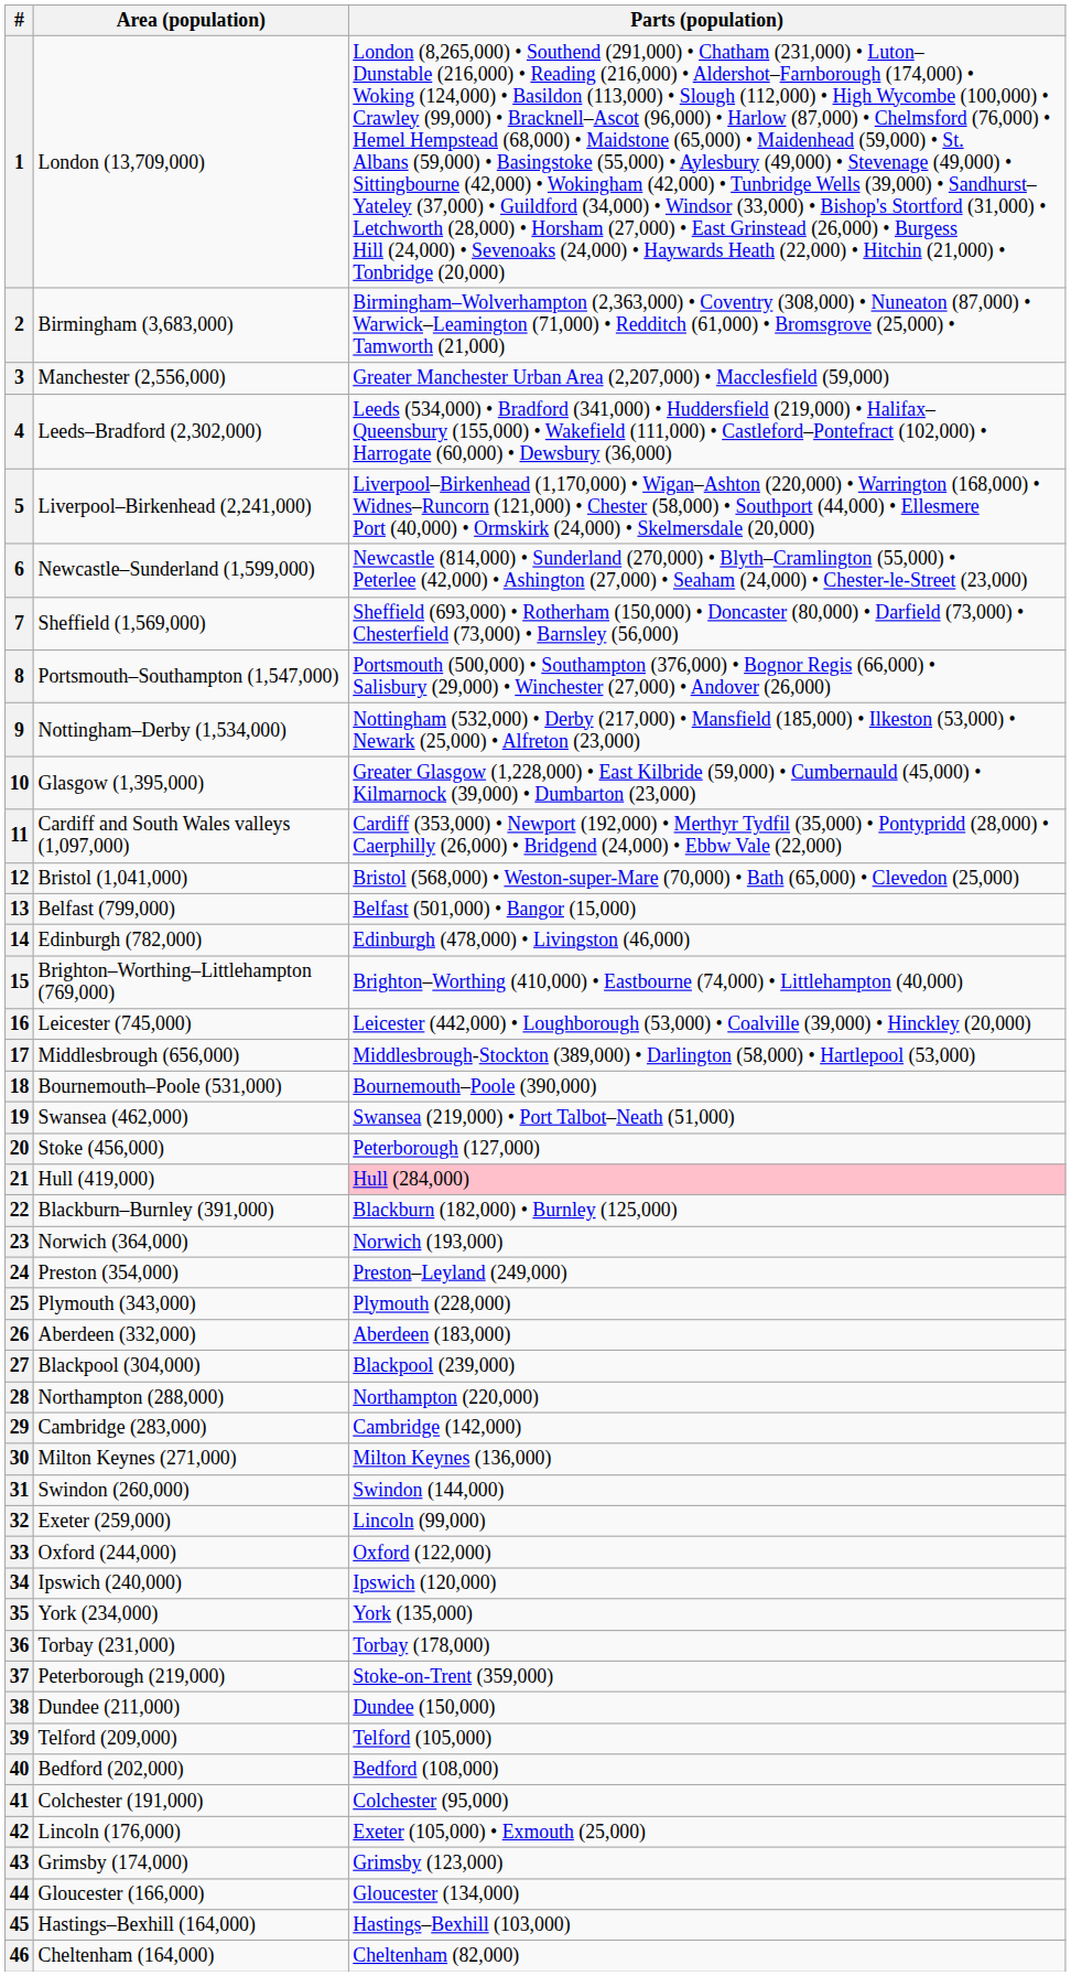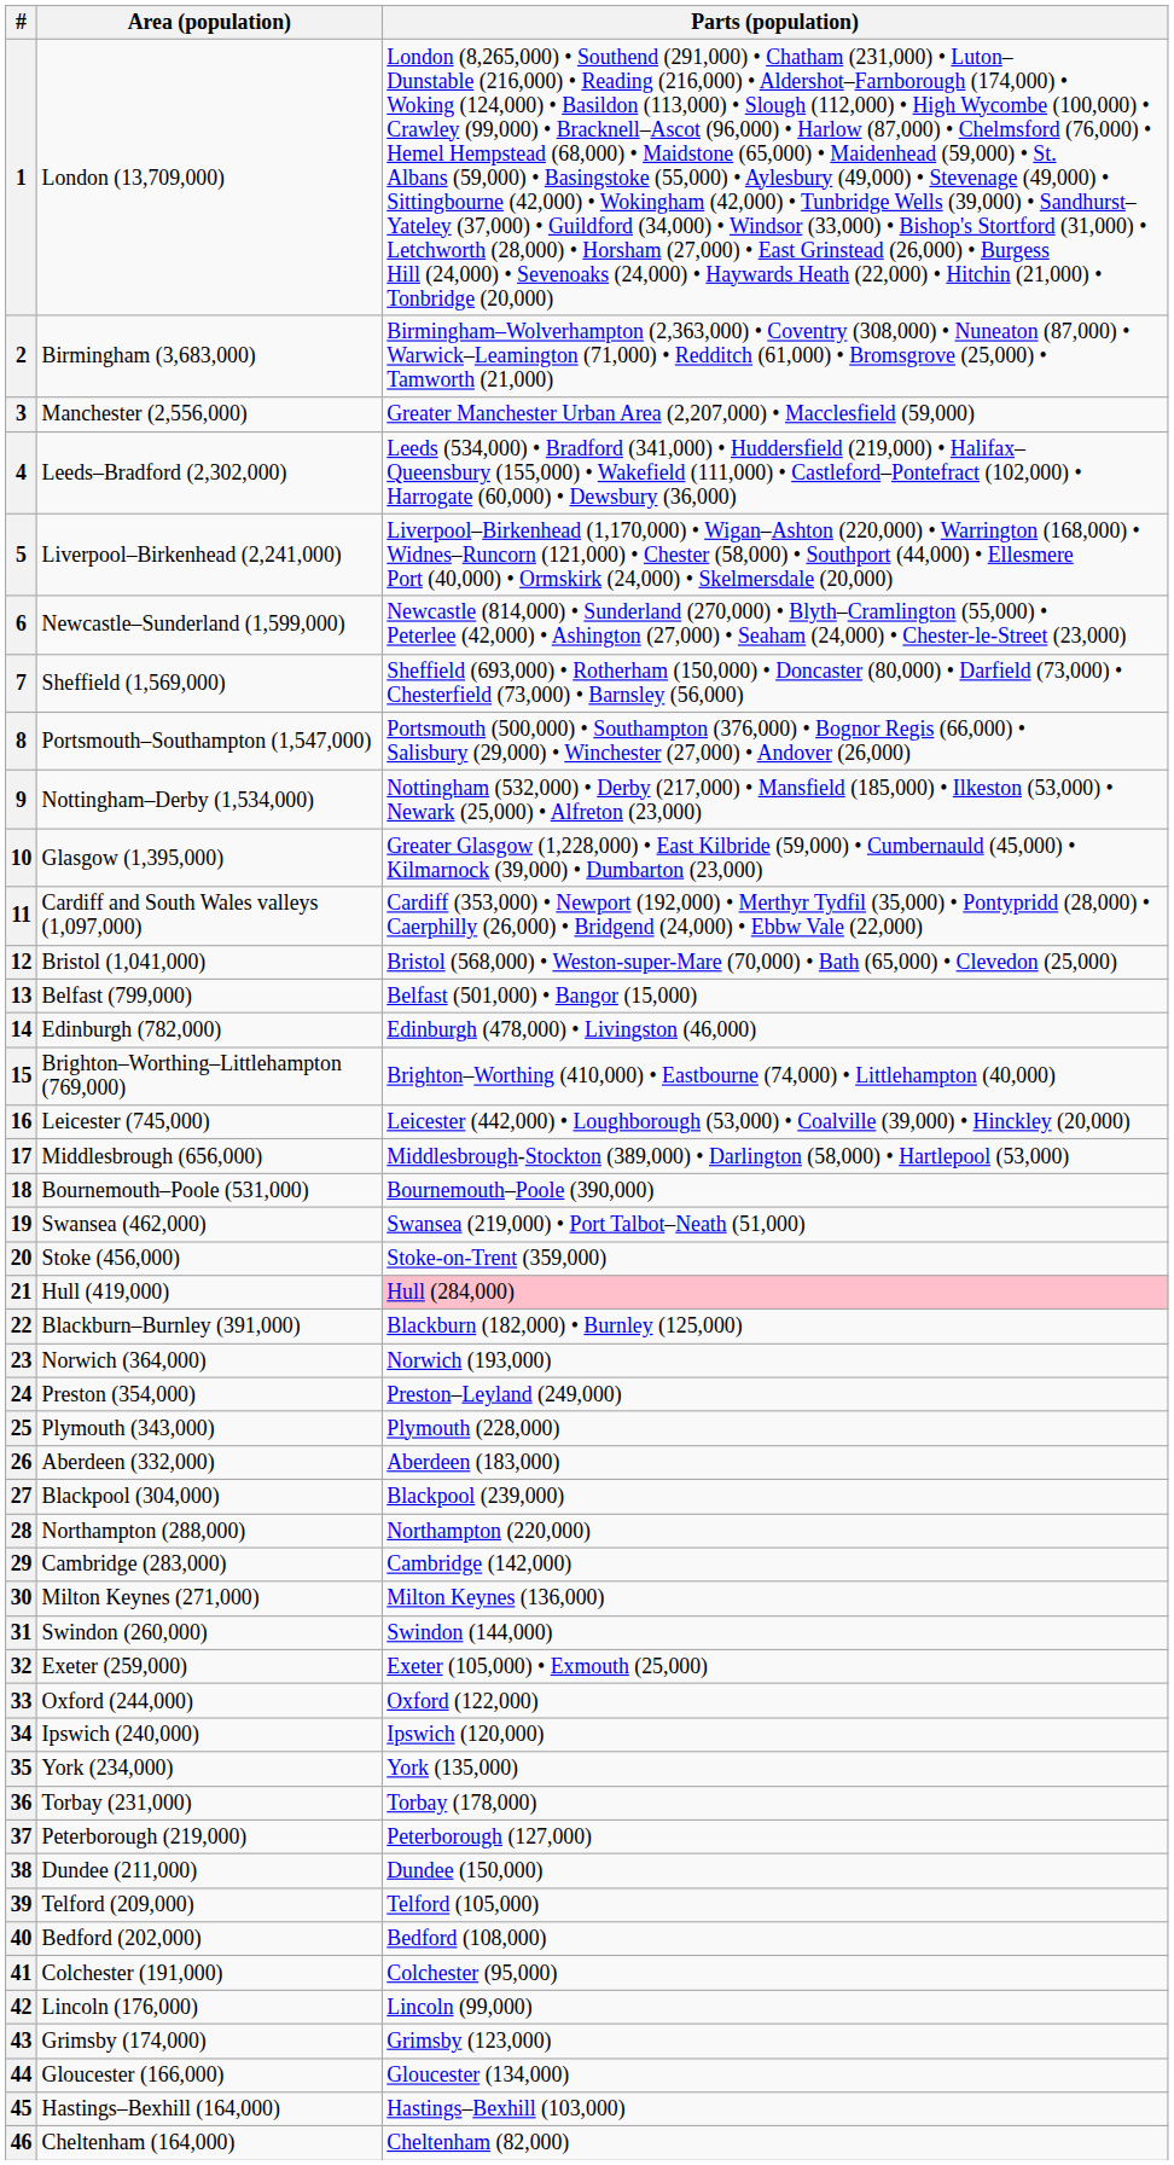 <table class="wikitable sortable">
 <tr>
 <th>#</th>
 <th style="width:250px;">Area (population)</th>
 <th>Parts (population)</th>
 </tr>
 <tr>
 <th>1</th>
 <td>London (13,709,000)</td>
 <td><a href='#'>London</a> (8,265,000) • <a href='#'>Southend</a> (291,000) • <a href='#'>Chatham</a> (231,000) • <a href='#'>Luton</a>–<a href='#'>Dunstable</a> (216,000) • <a href='#'>Reading</a> (216,000) • <a href='#'>Aldershot</a>–<a href='#'>Farnborough</a> (174,000) • <a href='#'>Woking</a> (124,000) • <a href='#'>Basildon</a> (113,000) • <a href='#'>Slough</a> (112,000) • <a href='#'>High Wycombe</a> (100,000) • <a href='#'>Crawley</a> (99,000) • <a href='#'>Bracknell</a>–<a href='#'>Ascot</a> (96,000) • <a href='#'>Harlow</a> (87,000) • <a href='#'>Chelmsford</a> (76,000) • <a href='#'>Hemel Hempstead</a> (68,000) • <a href='#'>Maidstone</a> (65,000) • <a href='#'>Maidenhead</a> (59,000) • <a href='#'>St. Albans</a> (59,000) • <a href='#'>Basingstoke</a> (55,000) • <a href='#'>Aylesbury</a> (49,000) • <a href='#'>Stevenage</a> (49,000) • <a href='#'>Sittingbourne</a> (42,000) • <a href='#'>Wokingham</a> (42,000) • <a href='#'>Tunbridge Wells</a> (39,000) • <a href='#'>Sandhurst</a>–<a href='#'>Yateley</a> (37,000) • <a href='#'>Guildford</a> (34,000) • <a href='#'>Windsor</a> (33,000) • <a href='#'>Bishop's Stortford</a> (31,000) • <a href='#'>Letchworth</a> (28,000) • <a href='#'>Horsham</a> (27,000) • <a href='#'>East Grinstead</a> (26,000) • <a href='#'>Burgess Hill</a> (24,000) • <a href='#'>Sevenoaks</a> (24,000) • <a href='#'>Haywards Heath</a> (22,000) • <a href='#'>Hitchin</a> (21,000) • <a href='#'>Tonbridge</a> (20,000)</td>
 </tr>
 <tr>
 <th>2</th>
 <td>Birmingham (3,683,000)</td>
 <td><a href='#'>Birmingham–Wolverhampton</a> (2,363,000) • <a href='#'>Coventry</a> (308,000) • <a href='#'>Nuneaton</a> (87,000) • <a href='#'>Warwick</a>–<a href='#'>Leamington</a> (71,000) • <a href='#'>Redditch</a> (61,000) • <a href='#'>Bromsgrove</a> (25,000) • <a href='#'>Tamworth</a> (21,000)</td>
 </tr>
 <tr>
 <th>3</th>
 <td>Manchester (2,556,000)</td>
 <td><a href='#'>Greater Manchester Urban Area</a> (2,207,000) • <a href='#'>Macclesfield</a> (59,000)</td>
 </tr>
 <tr>
 <th>4</th>
 <td>Leeds–Bradford (2,302,000)</td>
 <td><a href='#'>Leeds</a> (534,000) • <a href='#'>Bradford</a> (341,000) • <a href='#'>Huddersfield</a> (219,000) • <a href='#'>Halifax</a>–<a href='#'>Queensbury</a> (155,000) • <a href='#'>Wakefield</a> (111,000) • <a href='#'>Castleford</a>–<a href='#'>Pontefract</a> (102,000) • <a href='#'>Harrogate</a> (60,000) • <a href='#'>Dewsbury</a> (36,000)</td>
 </tr>
 <tr>
 <th>5</th>
 <td>Liverpool–Birkenhead (2,241,000)</td>
 <td><a href='#'>Liverpool</a>–<a href='#'>Birkenhead</a> (1,170,000) • <a href='#'>Wigan</a>–<a href='#'>Ashton</a> (220,000) • <a href='#'>Warrington</a> (168,000) • <a href='#'>Widnes</a>–<a href='#'>Runcorn</a> (121,000) • <a href='#'>Chester</a> (58,000) • <a href='#'>Southport</a> (44,000) • <a href='#'>Ellesmere Port</a> (40,000) • <a href='#'>Ormskirk</a> (24,000) • <a href='#'>Skelmersdale</a> (20,000)</td>
 </tr>
 <tr>
 <th>6</th>
 <td>Newcastle–Sunderland (1,599,000)</td>
 <td><a href='#'>Newcastle</a> (814,000) • <a href='#'>Sunderland</a> (270,000) • <a href='#'>Blyth</a>–<a href='#'>Cramlington</a> (55,000) • <a href='#'>Peterlee</a> (42,000) • <a href='#'>Ashington</a> (27,000) • <a href='#'>Seaham</a> (24,000) • <a href='#'>Chester-le-Street</a> (23,000)</td>
 </tr>
 <tr>
 <th>7</th>
 <td>Sheffield (1,569,000)</td>
 <td><a href='#'>Sheffield</a> (693,000) • <a href='#'>Rotherham</a> (150,000) • <a href='#'>Doncaster</a> (80,000) • <a href='#'>Darfield</a> (73,000) • <a href='#'>Chesterfield</a> (73,000) • <a href='#'>Barnsley</a> (56,000)</td>
 </tr>
 <tr>
 <th>8</th>
 <td>Portsmouth–Southampton (1,547,000)</td>
 <td><a href='#'>Portsmouth</a> (500,000) • <a href='#'>Southampton</a> (376,000) • <a href='#'>Bognor Regis</a> (66,000) • <a href='#'>Salisbury</a> (29,000) • <a href='#'>Winchester</a> (27,000) • <a href='#'>Andover</a> (26,000)</td>
 </tr>
 <tr>
 <th>9</th>
 <td>Nottingham–Derby (1,534,000)</td>
 <td><a href='#'>Nottingham</a> (532,000) • <a href='#'>Derby</a> (217,000) • <a href='#'>Mansfield</a> (185,000) • <a href='#'>Ilkeston</a> (53,000) • <a href='#'>Newark</a> (25,000) • <a href='#'>Alfreton</a> (23,000)</td>
 </tr>
 <tr>
 <th>10</th>
 <td>Glasgow (1,395,000)</td>
 <td><a href='#'>Greater Glasgow</a> (1,228,000) • <a href='#'>East Kilbride</a> (59,000) • <a href='#'>Cumbernauld</a> (45,000) • <a href='#'>Kilmarnock</a> (39,000) • <a href='#'>Dumbarton</a> (23,000)</td>
 </tr>
 <tr>
 <th>11</th>
 <td>Cardiff and South Wales valleys (1,097,000)</td>
 <td><a href='#'>Cardiff</a> (353,000) • <a href='#'>Newport</a> (192,000) • <a href='#'>Merthyr Tydfil</a> (35,000) • <a href='#'>Pontypridd</a> (28,000) • <a href='#'>Caerphilly</a> (26,000) • <a href='#'>Bridgend</a> (24,000) • <a href='#'>Ebbw Vale</a> (22,000)</td>
 </tr>
 <tr>
 <th>12</th>
 <td>Bristol (1,041,000)</td>
 <td><a href='#'>Bristol</a> (568,000) • <a href='#'>Weston-super-Mare</a> (70,000) • <a href='#'>Bath</a> (65,000) • <a href='#'>Clevedon</a> (25,000)</td>
 </tr>
 <tr>
 <th>13</th>
 <td>Belfast (799,000)</td>
 <td><a href='#'>Belfast</a> (501,000) • <a href='#'>Bangor</a> (15,000)</td>
 </tr>
 <tr>
 <th>14</th>
 <td>Edinburgh (782,000)</td>
 <td><a href='#'>Edinburgh</a> (478,000) • <a href='#'>Livingston</a> (46,000)</td>
 </tr>
 <tr>
 <th>15</th>
 <td>Brighton–Worthing–Littlehampton (769,000)</td>
 <td><a href='#'>Brighton</a>–<a href='#'>Worthing</a> (410,000) • <a href='#'>Eastbourne</a> (74,000) • <a href='#'>Littlehampton</a> (40,000)</td>
 </tr>
 <tr>
 <th>16</th>
 <td>Leicester (745,000)</td>
 <td><a href='#'>Leicester</a> (442,000) • <a href='#'>Loughborough</a> (53,000) • <a href='#'>Coalville</a> (39,000) • <a href='#'>Hinckley</a> (20,000)</td>
 </tr>
 <tr>
 <th>17</th>
 <td>Middlesbrough (656,000)</td>
 <td><a href='#'>Middlesbrough</a>-<a href='#'>Stockton</a> (389,000) • <a href='#'>Darlington</a> (58,000) • <a href='#'>Hartlepool</a> (53,000)</td>
 </tr>
 <tr>
 <th>18</th>
 <td>Bournemouth–Poole (531,000)</td>
 <td><a href='#'>Bournemouth</a>–<a href='#'>Poole</a> (390,000)</td>
 </tr>
 <tr>
 <th>19</th>
 <td>Swansea (462,000)</td>
 <td><a href='#'>Swansea</a> (219,000) • <a href='#'>Port Talbot</a>–<a href='#'>Neath</a> (51,000)</td>
 </tr>
 <tr>
 <th>20</th>
 <td>Stoke (456,000)</td>
-<td><a href='#'>Peterborough</a> (127,000)</td>
+<td><a href='#'>Stoke-on-Trent</a> (359,000)</td>
 </tr>
 <tr>
 <th>21</th>
 <td>Hull (419,000)</td>
 <td style="background: pink;"><a href='#'>Hull</a> (284,000)</td>
 </tr>
 <tr>
 <th>22</th>
 <td>Blackburn–Burnley (391,000)</td>
 <td><a href='#'>Blackburn</a> (182,000) • <a href='#'>Burnley</a> (125,000)</td>
 </tr>
 <tr>
 <th>23</th>
 <td>Norwich (364,000)</td>
 <td><a href='#'>Norwich</a> (193,000)</td>
 </tr>
 <tr>
 <th>24</th>
 <td>Preston (354,000)</td>
 <td><a href='#'>Preston</a>–<a href='#'>Leyland</a> (249,000)</td>
 </tr>
 <tr>
 <th>25</th>
 <td>Plymouth (343,000)</td>
 <td><a href='#'>Plymouth</a> (228,000)</td>
 </tr>
 <tr>
 <th>26</th>
 <td>Aberdeen (332,000)</td>
 <td><a href='#'>Aberdeen</a> (183,000)</td>
 </tr>
 <tr>
 <th>27</th>
 <td>Blackpool (304,000)</td>
 <td><a href='#'>Blackpool</a> (239,000)</td>
 </tr>
 <tr>
 <th>28</th>
 <td>Northampton (288,000)</td>
 <td><a href='#'>Northampton</a> (220,000)</td>
 </tr>
 <tr>
 <th>29</th>
 <td>Cambridge (283,000)</td>
 <td><a href='#'>Cambridge</a> (142,000)</td>
 </tr>
 <tr>
 <th>30</th>
 <td>Milton Keynes (271,000)</td>
 <td><a href='#'>Milton Keynes</a> (136,000)</td>
 </tr>
 <tr>
 <th>31</th>
 <td>Swindon (260,000)</td>
 <td><a href='#'>Swindon</a> (144,000)</td>
 </tr>
 <tr>
 <th>32</th>
 <td>Exeter (259,000)</td>
-<td><a href='#'>Lincoln</a> (99,000)</td>
+<td><a href='#'>Exeter</a> (105,000) • <a href='#'>Exmouth</a> (25,000)</td>
 </tr>
 <tr>
 <th>33</th>
 <td>Oxford (244,000)</td>
 <td><a href='#'>Oxford</a> (122,000)</td>
 </tr>
 <tr>
 <th>34</th>
 <td>Ipswich (240,000)</td>
 <td><a href='#'>Ipswich</a> (120,000)</td>
 </tr>
 <tr>
 <th>35</th>
 <td>York (234,000)</td>
 <td><a href='#'>York</a> (135,000)</td>
 </tr>
 <tr>
 <th>36</th>
 <td>Torbay (231,000)</td>
 <td><a href='#'>Torbay</a> (178,000)</td>
 </tr>
 <tr>
 <th>37</th>
 <td>Peterborough (219,000)</td>
-<td><a href='#'>Stoke-on-Trent</a> (359,000)</td>
+<td><a href='#'>Peterborough</a> (127,000)</td>
 </tr>
 <tr>
 <th>38</th>
 <td>Dundee (211,000)</td>
 <td><a href='#'>Dundee</a> (150,000)</td>
 </tr>
 <tr>
 <th>39</th>
 <td>Telford (209,000)</td>
 <td><a href='#'>Telford</a> (105,000)</td>
 </tr>
 <tr>
 <th>40</th>
 <td>Bedford (202,000)</td>
 <td><a href='#'>Bedford</a> (108,000)</td>
 </tr>
 <tr>
 <th>41</th>
 <td>Colchester (191,000)</td>
 <td><a href='#'>Colchester</a> (95,000)</td>
 </tr>
 <tr>
 <th>42</th>
 <td>Lincoln (176,000)</td>
-<td><a href='#'>Exeter</a> (105,000) • <a href='#'>Exmouth</a> (25,000)</td>
+<td><a href='#'>Lincoln</a> (99,000)</td>
 </tr>
 <tr>
 <th>43</th>
 <td>Grimsby (174,000)</td>
 <td><a href='#'>Grimsby</a> (123,000)</td>
 </tr>
 <tr>
 <th>44</th>
 <td>Gloucester (166,000)</td>
 <td><a href='#'>Gloucester</a> (134,000)</td>
 </tr>
 <tr>
 <th>45</th>
 <td>Hastings–Bexhill (164,000)</td>
 <td><a href='#'>Hastings</a>–<a href='#'>Bexhill</a> (103,000)</td>
 </tr>
 <tr>
 <th>46</th>
 <td>Cheltenham (164,000)</td>
 <td><a href='#'>Cheltenham</a> (82,000)</td>
 </tr>
 </table>
